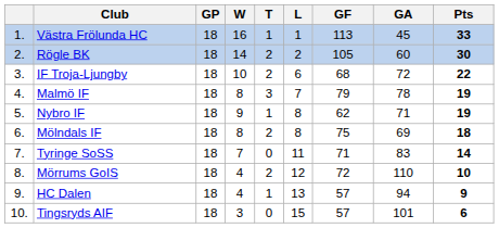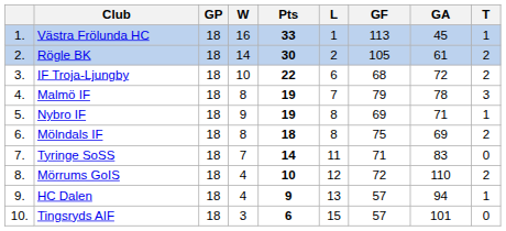 <table class="wikitable">
 <tr>
 <th width="30"></th>
 <th width="200">Club</th>
 <th width="30">GP</th>
 <th width="30">W</th>
-<th width="30">T</th>
+<th width="70">Pts</th>
 <th width="30">L</th>
 <th width="70">GF</th>
 <th width="70">GA</th>
-<th width="70">Pts</th>
+<th width="30">T</th>
 </tr>
 <tr bgcolor="#BCD2EE" align="center">
 <td>1.</td>
 <td align="left"><a href='#'>Västra Frölunda HC</a></td>
 <td>18</td>
 <td>16</td>
-<td>1</td>
+<td><strong>33</strong></td>
 <td>1</td>
 <td>113</td>
 <td>45</td>
-<td><strong>33</strong></td>
+<td>1</td>
 </tr>
 <tr bgcolor="#BCD2EE" align="center">
 <td>2.</td>
 <td align="left"><a href='#'>Rögle BK</a></td>
 <td>18</td>
 <td>14</td>
-<td>2</td>
+<td><strong>30</strong></td>
 <td>2</td>
 <td>105</td>
-<td>60</td>
-<td><strong>30</strong></td>
+<td>61</td>
+<td>2</td>
 </tr>
 <tr bgcolor="#FFFFFF" align="center">
 <td>3.</td>
 <td align="left"><a href='#'>IF Troja-Ljungby</a></td>
 <td>18</td>
 <td>10</td>
-<td>2</td>
+<td><strong>22</strong></td>
 <td>6</td>
 <td>68</td>
 <td>72</td>
-<td><strong>22</strong></td>
+<td>2</td>
 </tr>
 <tr bgcolor="#FFFFFF" align="center">
 <td>4.</td>
 <td align="left"><a href='#'>Malmö IF</a></td>
 <td>18</td>
 <td>8</td>
-<td>3</td>
+<td><strong>19</strong></td>
 <td>7</td>
 <td>79</td>
 <td>78</td>
-<td><strong>19</strong></td>
+<td>3</td>
 </tr>
 <tr bgcolor="#FFFFFF" align="center">
 <td>5.</td>
 <td align="left"><a href='#'>Nybro IF</a></td>
 <td>18</td>
 <td>9</td>
+<td><strong>19</strong></td>
+<td>8</td>
+<td>69</td>
+<td>71</td>
 <td>1</td>
-<td>8</td>
-<td>62</td>
-<td>71</td>
-<td><strong>19</strong></td>
 </tr>
 <tr bgcolor="#FFFFFF" align="center">
 <td>6.</td>
 <td align="left"><a href='#'>Mölndals IF</a></td>
 <td>18</td>
 <td>8</td>
-<td>2</td>
+<td><strong>18</strong></td>
 <td>8</td>
 <td>75</td>
 <td>69</td>
-<td><strong>18</strong></td>
+<td>2</td>
 </tr>
 <tr bgcolor="#FFFFFF" align="center">
 <td>7.</td>
 <td align="left"><a href='#'>Tyringe SoSS</a></td>
 <td>18</td>
 <td>7</td>
-<td>0</td>
+<td><strong>14</strong></td>
 <td>11</td>
 <td>71</td>
 <td>83</td>
-<td><strong>14</strong></td>
+<td>0</td>
 </tr>
 <tr bgcolor="#FFFFFF" align="center">
 <td>8.</td>
 <td align="left"><a href='#'>Mörrums GoIS</a></td>
 <td>18</td>
 <td>4</td>
-<td>2</td>
+<td><strong>10</strong></td>
 <td>12</td>
 <td>72</td>
 <td>110</td>
-<td><strong>10</strong></td>
+<td>2</td>
 </tr>
 <tr bgcolor="#FFFFFF" align="center">
 <td>9.</td>
 <td align="left"><a href='#'>HC Dalen</a></td>
 <td>18</td>
 <td>4</td>
-<td>1</td>
+<td><strong>9</strong></td>
 <td>13</td>
 <td>57</td>
 <td>94</td>
-<td><strong>9</strong></td>
+<td>1</td>
 </tr>
 <tr bgcolor="#FFFFFF" align="center">
 <td>10.</td>
 <td align="left"><a href='#'>Tingsryds AIF</a></td>
 <td>18</td>
 <td>3</td>
-<td>0</td>
+<td><strong>6</strong></td>
 <td>15</td>
 <td>57</td>
 <td>101</td>
-<td><strong>6</strong></td>
+<td>0</td>
 </tr>
 </table>
